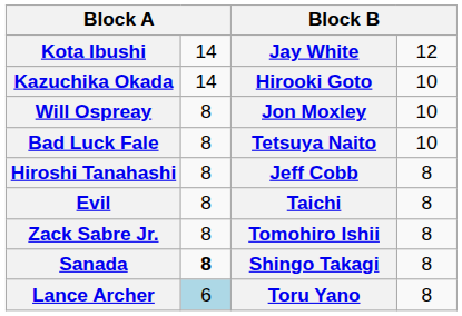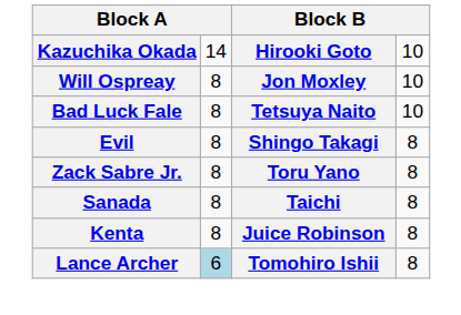 <table class="wikitable" style="margin: 1em auto 1em auto; text-align:center">
 <tr>
 <th colspan="2" style="width:50%">Block A</th>
 <th colspan="2" style="width:50%">Block B</th>
-</tr>
-<tr>
-<th><a href='#'>Kota Ibushi</a></th>
-<td style="width:35px">14</td>
-<th><a href='#'>Jay White</a></th>
-<td style="width:35px">12</td>
 </tr>
 <tr>
 <th><a href='#'>Kazuchika Okada</a></th>
 <td>14</td>
 <th><a href='#'>Hirooki Goto</a></th>
 <td>10</td>
 </tr>
 <tr>
 <th><a href='#'>Will Ospreay</a></th>
 <td>8</td>
 <th><a href='#'>Jon Moxley</a></th>
 <td>10</td>
 </tr>
 <tr>
 <th><a href='#'>Bad Luck Fale</a></th>
 <td>8</td>
 <th><a href='#'>Tetsuya Naito</a></th>
 <td>10</td>
 </tr>
 <tr>
-<th><a href='#'>Hiroshi Tanahashi</a></th>
+<th><a href='#'>Evil</a></th>
 <td>8</td>
-<th><a href='#'>Jeff Cobb</a></th>
+<th><a href='#'>Shingo Takagi</a></th>
 <td>8</td>
 </tr>
 <tr>
-<th><a href='#'>Evil</a></th>
+<th><a href='#'>Zack Sabre Jr.</a></th>
+<td>8</td>
+<th><a href='#'>Toru Yano</a></th>
+<td>8</td>
+</tr>
+<tr>
+<th><a href='#'>Sanada</a></th>
 <td>8</td>
 <th><a href='#'>Taichi</a></th>
 <td>8</td>
 </tr>
 <tr>
-<th><a href='#'>Zack Sabre Jr.</a></th>
+<th><a href='#'>Kenta</a></th>
 <td>8</td>
-<th><a href='#'>Tomohiro Ishii</a></th>
-<td>8</td>
-</tr>
-<tr>
-<th><a href='#'>Sanada</a></th>
-<td><strong>8</strong></td>
-<th><a href='#'>Shingo Takagi</a></th>
+<th><a href='#'>Juice Robinson</a></th>
 <td>8</td>
 </tr>
 <tr>
 <th><a href='#'>Lance Archer</a></th>
 <td style="background: lightblue;">6</td>
-<th><a href='#'>Toru Yano</a></th>
+<th><a href='#'>Tomohiro Ishii</a></th>
 <td>8</td>
 </tr>
 </table>
